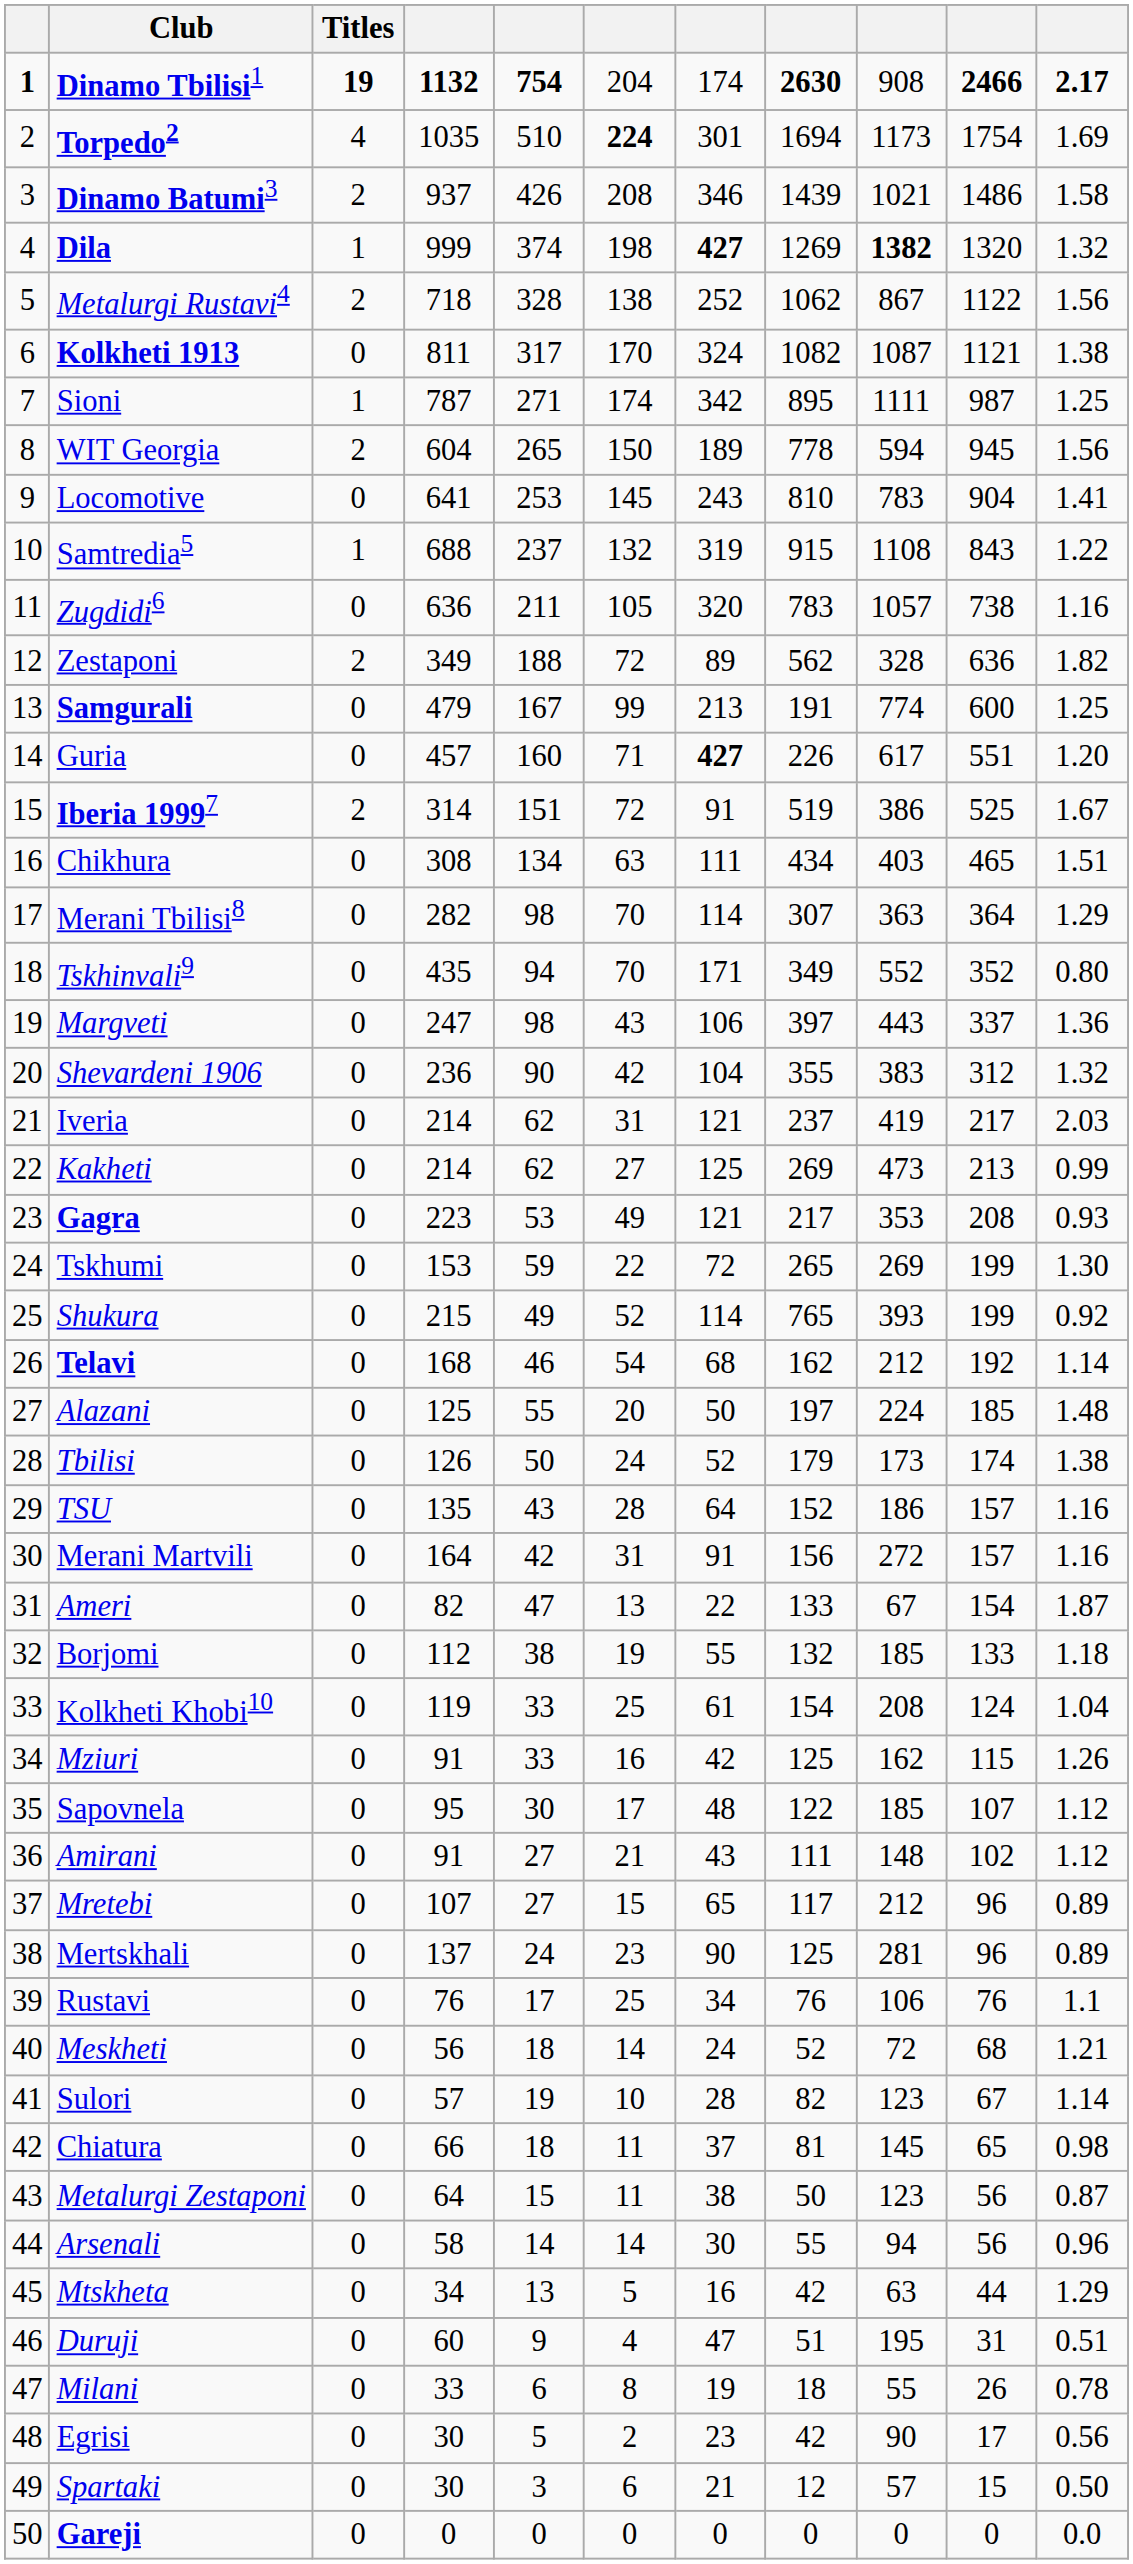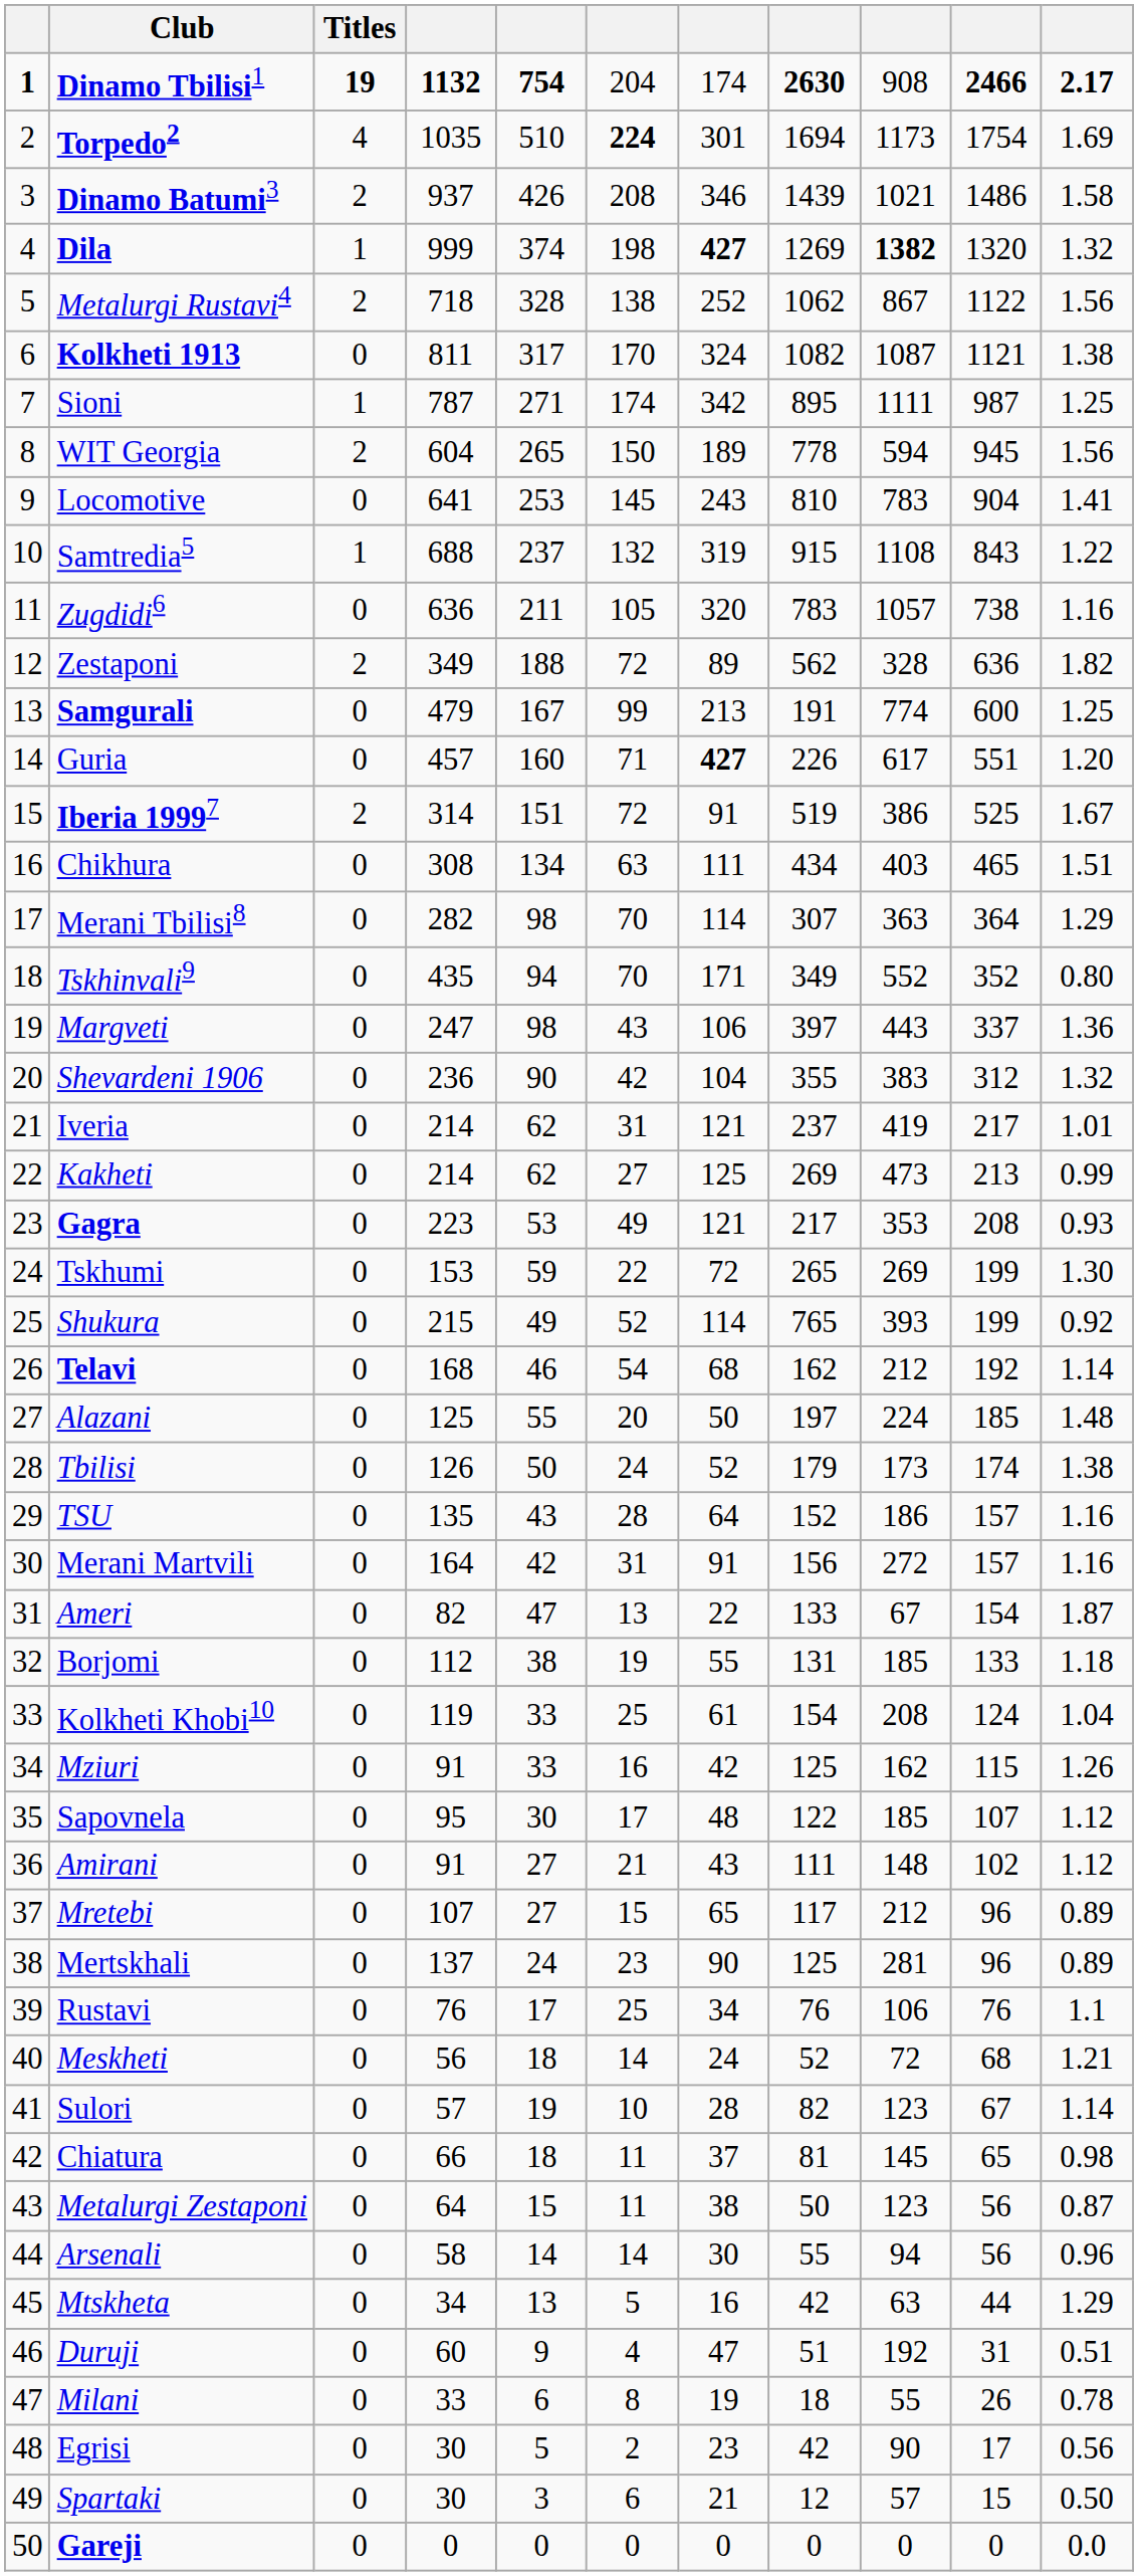 <table class="wikitable sortable" style="text-align:center">
 <tr>
 <th> <br></th>
 <th>Club <br></th>
 <th width=40>Titles <br></th>
 <th width=40> <br></th>
 <th width=40> <br></th>
 <th width=40> <br></th>
 <th width=40> <br></th>
 <th width=40> <br></th>
 <th width=40> <br></th>
 <th width=40> <br></th>
 <th width=40> <br></th>
 </tr>
 <tr>
 <td><strong>1</strong></td>
 <td align=left><strong><a href='#'>Dinamo Tbilisi</a></strong><sup><a href='#'>1</a></sup></td>
 <td><strong>19</strong></td>
 <td><strong>1132</strong></td>
 <td><strong>754</strong></td>
 <td>204</td>
 <td>174</td>
 <td><strong>2630</strong></td>
 <td>908</td>
 <td><strong>2466</strong></td>
 <td><strong>2.17</strong></td>
 </tr>
 <tr>
 <td>2</td>
 <td align=left><strong><a href='#'>Torpedo</a><sup><a href='#'>2</a></sup></strong></td>
 <td>4</td>
 <td>1035</td>
 <td>510</td>
 <td><strong>224</strong></td>
 <td>301</td>
 <td>1694</td>
 <td>1173</td>
 <td>1754</td>
 <td>1.69</td>
 </tr>
 <tr>
 <td>3</td>
 <td align=left><strong><a href='#'>Dinamo Batumi</a></strong><sup><a href='#'>3</a></sup></td>
 <td>2</td>
 <td>937</td>
 <td>426</td>
 <td>208</td>
 <td>346</td>
 <td>1439</td>
 <td>1021</td>
 <td>1486</td>
 <td>1.58</td>
 </tr>
 <tr>
 <td>4</td>
 <td align=left><strong><a href='#'>Dila</a></strong></td>
 <td>1</td>
 <td>999</td>
 <td>374</td>
 <td>198</td>
 <td><strong>427</strong></td>
 <td>1269</td>
 <td><strong>1382</strong></td>
 <td>1320</td>
 <td>1.32</td>
 </tr>
 <tr>
 <td>5</td>
 <td align=left><em><a href='#'>Metalurgi Rustavi</a></em><sup><a href='#'>4</a></sup></td>
 <td>2</td>
 <td>718</td>
 <td>328</td>
 <td>138</td>
 <td>252</td>
 <td>1062</td>
 <td>867</td>
 <td>1122</td>
 <td>1.56</td>
 </tr>
 <tr>
 <td>6</td>
 <td align=left><strong><a href='#'>Kolkheti 1913</a></strong></td>
 <td>0</td>
 <td>811</td>
 <td>317</td>
 <td>170</td>
 <td>324</td>
 <td>1082</td>
 <td>1087</td>
 <td>1121</td>
 <td>1.38</td>
 </tr>
 <tr>
 <td>7</td>
 <td align=left><a href='#'>Sioni</a></td>
 <td>1</td>
 <td>787</td>
 <td>271</td>
 <td>174</td>
 <td>342</td>
 <td>895</td>
 <td>1111</td>
 <td>987</td>
 <td>1.25</td>
 </tr>
 <tr>
 <td>8</td>
 <td align=left><a href='#'>WIT Georgia</a></td>
 <td>2</td>
 <td>604</td>
 <td>265</td>
 <td>150</td>
 <td>189</td>
 <td>778</td>
 <td>594</td>
 <td>945</td>
 <td>1.56</td>
 </tr>
 <tr>
 <td>9</td>
 <td align=left><a href='#'>Locomotive</a></td>
 <td>0</td>
 <td>641</td>
 <td>253</td>
 <td>145</td>
 <td>243</td>
 <td>810</td>
 <td>783</td>
 <td>904</td>
 <td>1.41</td>
 </tr>
 <tr>
 <td>10</td>
 <td align=left><a href='#'>Samtredia</a><sup><a href='#'>5</a></sup></td>
 <td>1</td>
 <td>688</td>
 <td>237</td>
 <td>132</td>
 <td>319</td>
 <td>915</td>
 <td>1108</td>
 <td>843</td>
 <td>1.22</td>
 </tr>
 <tr>
 <td>11</td>
 <td align=left><em><a href='#'>Zugdidi</a></em><sup><a href='#'>6</a></sup></td>
 <td>0</td>
 <td>636</td>
 <td>211</td>
 <td>105</td>
 <td>320</td>
 <td>783</td>
 <td>1057</td>
 <td>738</td>
 <td>1.16</td>
 </tr>
 <tr>
 <td>12</td>
 <td align=left><a href='#'>Zestaponi</a></td>
 <td>2</td>
 <td>349</td>
 <td>188</td>
 <td>72</td>
 <td>89</td>
 <td>562</td>
 <td>328</td>
 <td>636</td>
 <td>1.82</td>
 </tr>
 <tr>
 <td>13</td>
 <td align=left><strong><a href='#'>Samgurali</a></strong></td>
 <td>0</td>
 <td>479</td>
 <td>167</td>
 <td>99</td>
 <td>213</td>
 <td>191</td>
 <td>774</td>
 <td>600</td>
 <td>1.25</td>
 </tr>
 <tr>
 <td>14</td>
 <td align=left><a href='#'>Guria</a></td>
 <td>0</td>
 <td>457</td>
 <td>160</td>
 <td>71</td>
 <td><strong>427</strong></td>
 <td>226</td>
 <td>617</td>
 <td>551</td>
 <td>1.20</td>
 </tr>
 <tr>
 <td>15</td>
 <td align=left><strong><a href='#'>Iberia 1999</a></strong><sup><a href='#'>7</a></sup></td>
 <td>2</td>
 <td>314</td>
 <td>151</td>
 <td>72</td>
 <td>91</td>
 <td>519</td>
 <td>386</td>
 <td>525</td>
 <td>1.67</td>
 </tr>
 <tr>
 <td>16</td>
 <td align=left><a href='#'>Chikhura</a></td>
 <td>0</td>
 <td>308</td>
 <td>134</td>
 <td>63</td>
 <td>111</td>
 <td>434</td>
 <td>403</td>
 <td>465</td>
 <td>1.51</td>
 </tr>
 <tr>
 <td>17</td>
 <td align=left><a href='#'>Merani Tbilisi</a><sup><a href='#'>8</a></sup></td>
 <td>0</td>
 <td>282</td>
 <td>98</td>
 <td>70</td>
 <td>114</td>
 <td>307</td>
 <td>363</td>
 <td>364</td>
 <td>1.29</td>
 </tr>
 <tr>
 <td>18</td>
 <td align=left><em><a href='#'>Tskhinvali</a></em><sup><a href='#'>9</a></sup></td>
 <td>0</td>
 <td>435</td>
 <td>94</td>
 <td>70</td>
 <td>171</td>
 <td>349</td>
 <td>552</td>
 <td>352</td>
 <td>0.80</td>
 </tr>
 <tr>
 <td>19</td>
 <td align=left><em><a href='#'>Margveti</a></em></td>
 <td>0</td>
 <td>247</td>
 <td>98</td>
 <td>43</td>
 <td>106</td>
 <td>397</td>
 <td>443</td>
 <td>337</td>
 <td>1.36</td>
 </tr>
 <tr>
 <td>20</td>
 <td align=left><em><a href='#'>Shevardeni 1906</a></em></td>
 <td>0</td>
 <td>236</td>
 <td>90</td>
 <td>42</td>
 <td>104</td>
 <td>355</td>
 <td>383</td>
 <td>312</td>
 <td>1.32</td>
 </tr>
 <tr>
 <td>21</td>
 <td align=left><a href='#'>Iveria</a></td>
 <td>0</td>
 <td>214</td>
 <td>62</td>
 <td>31</td>
 <td>121</td>
 <td>237</td>
 <td>419</td>
 <td>217</td>
-<td>2.03</td>
+<td>1.01</td>
 </tr>
 <tr>
 <td>22</td>
 <td align=left><em><a href='#'>Kakheti</a></em></td>
 <td>0</td>
 <td>214</td>
 <td>62</td>
 <td>27</td>
 <td>125</td>
 <td>269</td>
 <td>473</td>
 <td>213</td>
 <td>0.99</td>
 </tr>
 <tr>
 <td>23</td>
 <td align=left><strong><a href='#'>Gagra</a></strong></td>
 <td>0</td>
 <td>223</td>
 <td>53</td>
 <td>49</td>
 <td>121</td>
 <td>217</td>
 <td>353</td>
 <td>208</td>
 <td>0.93</td>
 </tr>
 <tr>
 <td>24</td>
 <td align=left><a href='#'>Tskhumi</a></td>
 <td>0</td>
 <td>153</td>
 <td>59</td>
 <td>22</td>
 <td>72</td>
 <td>265</td>
 <td>269</td>
 <td>199</td>
 <td>1.30</td>
 </tr>
 <tr>
 <td>25</td>
 <td align=left><em><a href='#'>Shukura</a></em></td>
 <td>0</td>
 <td>215</td>
 <td>49</td>
 <td>52</td>
 <td>114</td>
 <td>765</td>
 <td>393</td>
 <td>199</td>
 <td>0.92</td>
 </tr>
 <tr>
 <td>26</td>
 <td align=left><strong><a href='#'>Telavi</a></strong></td>
 <td>0</td>
 <td>168</td>
 <td>46</td>
 <td>54</td>
 <td>68</td>
 <td>162</td>
 <td>212</td>
 <td>192</td>
 <td>1.14</td>
 </tr>
 <tr>
 <td>27</td>
 <td align=left><em><a href='#'>Alazani</a></em></td>
 <td>0</td>
 <td>125</td>
 <td>55</td>
 <td>20</td>
 <td>50</td>
 <td>197</td>
 <td>224</td>
 <td>185</td>
 <td>1.48</td>
 </tr>
 <tr>
 <td>28</td>
 <td align=left><em><a href='#'>Tbilisi</a></em></td>
 <td>0</td>
 <td>126</td>
 <td>50</td>
 <td>24</td>
 <td>52</td>
 <td>179</td>
 <td>173</td>
 <td>174</td>
 <td>1.38</td>
 </tr>
 <tr>
 <td>29</td>
 <td align=left><em><a href='#'>TSU</a></em></td>
 <td>0</td>
 <td>135</td>
 <td>43</td>
 <td>28</td>
 <td>64</td>
 <td>152</td>
 <td>186</td>
 <td>157</td>
 <td>1.16</td>
 </tr>
 <tr>
 <td>30</td>
 <td align=left><a href='#'>Merani Martvili</a></td>
 <td>0</td>
 <td>164</td>
 <td>42</td>
 <td>31</td>
 <td>91</td>
 <td>156</td>
 <td>272</td>
 <td>157</td>
 <td>1.16</td>
 </tr>
 <tr>
 <td>31</td>
 <td align=left><em><a href='#'>Ameri</a></em></td>
 <td>0</td>
 <td>82</td>
 <td>47</td>
 <td>13</td>
 <td>22</td>
 <td>133</td>
 <td>67</td>
 <td>154</td>
 <td>1.87</td>
 </tr>
 <tr>
 <td>32</td>
 <td align=left><a href='#'>Borjomi</a></td>
 <td>0</td>
 <td>112</td>
 <td>38</td>
 <td>19</td>
 <td>55</td>
-<td>132</td>
+<td>131</td>
 <td>185</td>
 <td>133</td>
 <td>1.18</td>
 </tr>
 <tr>
 <td>33</td>
 <td align=left><a href='#'>Kolkheti Khobi</a><sup><a href='#'>10</a></sup></td>
 <td>0</td>
 <td>119</td>
 <td>33</td>
 <td>25</td>
 <td>61</td>
 <td>154</td>
 <td>208</td>
 <td>124</td>
 <td>1.04</td>
 </tr>
 <tr>
 <td>34</td>
 <td align=left><em><a href='#'>Mziuri</a></em></td>
 <td>0</td>
 <td>91</td>
 <td>33</td>
 <td>16</td>
 <td>42</td>
 <td>125</td>
 <td>162</td>
 <td>115</td>
 <td>1.26</td>
 </tr>
 <tr>
 <td>35</td>
 <td align=left><a href='#'>Sapovnela</a></td>
 <td>0</td>
 <td>95</td>
 <td>30</td>
 <td>17</td>
 <td>48</td>
 <td>122</td>
 <td>185</td>
 <td>107</td>
 <td>1.12</td>
 </tr>
 <tr>
 <td>36</td>
 <td align=left><em><a href='#'>Amirani</a></em></td>
 <td>0</td>
 <td>91</td>
 <td>27</td>
 <td>21</td>
 <td>43</td>
 <td>111</td>
 <td>148</td>
 <td>102</td>
 <td>1.12</td>
 </tr>
 <tr>
 <td>37</td>
 <td align=left><em><a href='#'>Mretebi</a></em></td>
 <td>0</td>
 <td>107</td>
 <td>27</td>
 <td>15</td>
 <td>65</td>
 <td>117</td>
 <td>212</td>
 <td>96</td>
 <td>0.89</td>
 </tr>
 <tr>
 <td>38</td>
 <td align=left><a href='#'>Mertskhali</a></td>
 <td>0</td>
 <td>137</td>
 <td>24</td>
 <td>23</td>
 <td>90</td>
 <td>125</td>
 <td>281</td>
 <td>96</td>
 <td>0.89</td>
 </tr>
 <tr>
 <td>39</td>
 <td align=left><a href='#'>Rustavi</a></td>
 <td>0</td>
 <td>76</td>
 <td>17</td>
 <td>25</td>
 <td>34</td>
 <td>76</td>
 <td>106</td>
 <td>76</td>
 <td>1.1</td>
 </tr>
 <tr>
 <td>40</td>
 <td align=left><em><a href='#'>Meskheti</a></em></td>
 <td>0</td>
 <td>56</td>
 <td>18</td>
 <td>14</td>
 <td>24</td>
 <td>52</td>
 <td>72</td>
 <td>68</td>
 <td>1.21</td>
 </tr>
 <tr>
 <td>41</td>
 <td align=left><a href='#'>Sulori</a></td>
 <td>0</td>
 <td>57</td>
 <td>19</td>
 <td>10</td>
 <td>28</td>
 <td>82</td>
 <td>123</td>
 <td>67</td>
 <td>1.14</td>
 </tr>
 <tr>
 <td>42</td>
 <td align=left><a href='#'>Chiatura</a></td>
 <td>0</td>
 <td>66</td>
 <td>18</td>
 <td>11</td>
 <td>37</td>
 <td>81</td>
 <td>145</td>
 <td>65</td>
 <td>0.98</td>
 </tr>
 <tr>
 <td>43</td>
 <td align=left><em><a href='#'>Metalurgi Zestaponi</a></em></td>
 <td>0</td>
 <td>64</td>
 <td>15</td>
 <td>11</td>
 <td>38</td>
 <td>50</td>
 <td>123</td>
 <td>56</td>
 <td>0.87</td>
 </tr>
 <tr>
 <td>44</td>
 <td align=left><em><a href='#'>Arsenali</a></em></td>
 <td>0</td>
 <td>58</td>
 <td>14</td>
 <td>14</td>
 <td>30</td>
 <td>55</td>
 <td>94</td>
 <td>56</td>
 <td>0.96</td>
 </tr>
 <tr>
 <td>45</td>
 <td align=left><em><a href='#'>Mtskheta</a></em></td>
 <td>0</td>
 <td>34</td>
 <td>13</td>
 <td>5</td>
 <td>16</td>
 <td>42</td>
 <td>63</td>
 <td>44</td>
 <td>1.29</td>
 </tr>
 <tr>
 <td>46</td>
 <td align=left><em><a href='#'>Duruji</a></em></td>
 <td>0</td>
 <td>60</td>
 <td>9</td>
 <td>4</td>
 <td>47</td>
 <td>51</td>
-<td>195</td>
+<td>192</td>
 <td>31</td>
 <td>0.51</td>
 </tr>
 <tr>
 <td>47</td>
 <td align=left><em><a href='#'>Milani</a></em></td>
 <td>0</td>
 <td>33</td>
 <td>6</td>
 <td>8</td>
 <td>19</td>
 <td>18</td>
 <td>55</td>
 <td>26</td>
 <td>0.78</td>
 </tr>
 <tr>
 <td>48</td>
 <td align=left><a href='#'>Egrisi</a></td>
 <td>0</td>
 <td>30</td>
 <td>5</td>
 <td>2</td>
 <td>23</td>
 <td>42</td>
 <td>90</td>
 <td>17</td>
 <td>0.56</td>
 </tr>
 <tr>
 <td>49</td>
 <td align=left><em><a href='#'>Spartaki</a></em></td>
 <td>0</td>
 <td>30</td>
 <td>3</td>
 <td>6</td>
 <td>21</td>
 <td>12</td>
 <td>57</td>
 <td>15</td>
 <td>0.50</td>
 </tr>
 <tr>
 <td>50</td>
 <td align=left><strong><a href='#'>Gareji</a></strong></td>
 <td>0</td>
 <td>0</td>
 <td>0</td>
 <td>0</td>
 <td>0</td>
 <td>0</td>
 <td>0</td>
 <td>0</td>
 <td>0.0</td>
 </tr>
 </table>
